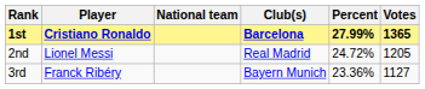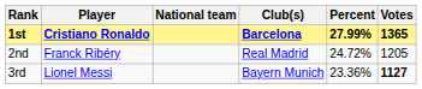 <table class="wikitable">
 <tr>
 <th>Rank</th>
 <th>Player</th>
 <th>National team</th>
 <th>Club(s)</th>
 <th>Percent</th>
 <th>Votes</th>
 </tr>
 <tr style="background-color: #FFF68F; font-weight: bold;">
 <td>1st</td>
 <td><a href='#'>Cristiano Ronaldo</a></td>
 <td></td>
 <td> <a href='#'>Barcelona</a></td>
 <td>27.99%</td>
 <td>1365</td>
 </tr>
 <tr>
 <td>2nd</td>
-<td><a href='#'>Lionel Messi</a></td>
+<td><a href='#'>Franck Ribéry</a></td>
 <td></td>
 <td> <a href='#'>Real Madrid</a></td>
 <td>24.72%</td>
 <td>1205</td>
 </tr>
 <tr>
 <td>3rd</td>
-<td><a href='#'>Franck Ribéry</a></td>
+<td><a href='#'>Lionel Messi</a></td>
 <td></td>
 <td> <a href='#'>Bayern Munich</a></td>
 <td>23.36%</td>
-<td>1127</td>
+<td><strong>1127</strong></td>
 </tr>
 </table>
